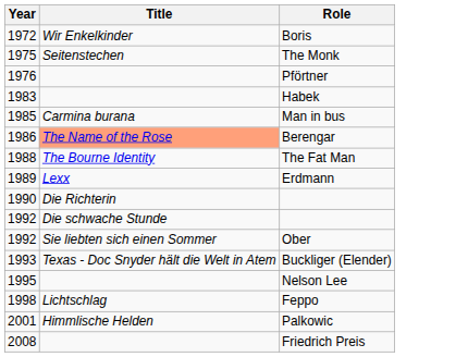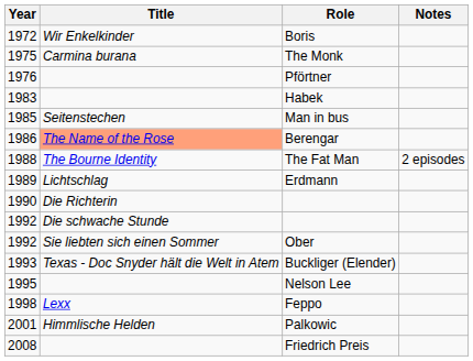 <table class="wikitable">
 <tr>
 <th>Year</th>
 <th>Title</th>
 <th>Role</th>
+<th>Notes</th>
 </tr>
 <tr>
 <td>1972</td>
 <td><em>Wir Enkelkinder</em></td>
 <td>Boris</td>
+<td></td>
 </tr>
 <tr>
 <td>1975</td>
-<td><em>Seitenstechen</em></td>
+<td><em>Carmina burana</em></td>
 <td>The Monk</td>
+<td></td>
 </tr>
 <tr>
 <td>1976</td>
 <td><em></em></td>
 <td>Pförtner</td>
+<td></td>
 </tr>
 <tr>
 <td>1983</td>
 <td><em></em></td>
 <td>Habek</td>
+<td></td>
 </tr>
 <tr>
 <td>1985</td>
-<td><em>Carmina burana</em></td>
+<td><em>Seitenstechen</em></td>
 <td>Man in bus</td>
+<td></td>
 </tr>
 <tr>
 <td>1986</td>
 <td style="background: lightsalmon;"><em><a href='#'>The Name of the Rose</a></em></td>
 <td>Berengar</td>
+<td></td>
 </tr>
 <tr>
 <td>1988</td>
 <td><em><a href='#'>The Bourne Identity</a></em></td>
 <td>The Fat Man</td>
+<td>2 episodes</td>
 </tr>
 <tr>
 <td>1989</td>
-<td><em><a href='#'>Lexx</a></em></td>
+<td><em>Lichtschlag</em></td>
 <td>Erdmann</td>
+<td></td>
 </tr>
 <tr>
 <td>1990</td>
 <td><em>Die Richterin</em></td>
+<td></td>
 <td></td>
 </tr>
 <tr>
 <td>1992</td>
 <td><em>Die schwache Stunde</em></td>
 <td></td>
+<td></td>
 </tr>
 <tr>
 <td>1992</td>
 <td><em>Sie liebten sich einen Sommer</em></td>
 <td>Ober</td>
+<td></td>
 </tr>
 <tr>
 <td>1993</td>
 <td><em>Texas - Doc Snyder hält die Welt in Atem</em></td>
 <td>Buckliger (Elender)</td>
+<td></td>
 </tr>
 <tr>
 <td>1995</td>
 <td><em></em></td>
 <td>Nelson Lee</td>
+<td></td>
 </tr>
 <tr>
 <td>1998</td>
-<td><em>Lichtschlag</em></td>
+<td><em><a href='#'>Lexx</a></em></td>
 <td>Feppo</td>
+<td></td>
 </tr>
 <tr>
 <td>2001</td>
 <td><em>Himmlische Helden</em></td>
 <td>Palkowic</td>
+<td></td>
 </tr>
 <tr>
 <td>2008</td>
 <td><em></em></td>
 <td>Friedrich Preis</td>
+<td></td>
 </tr>
 </table>
